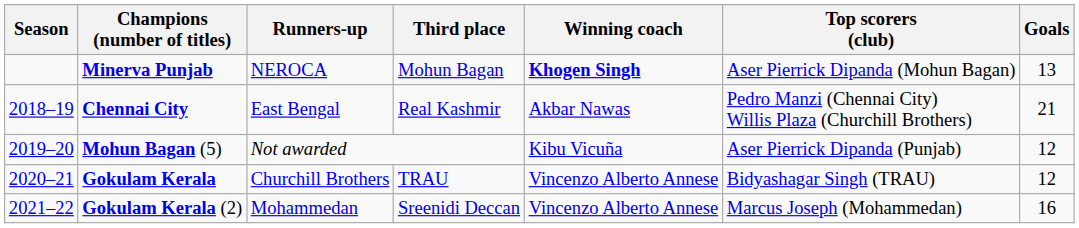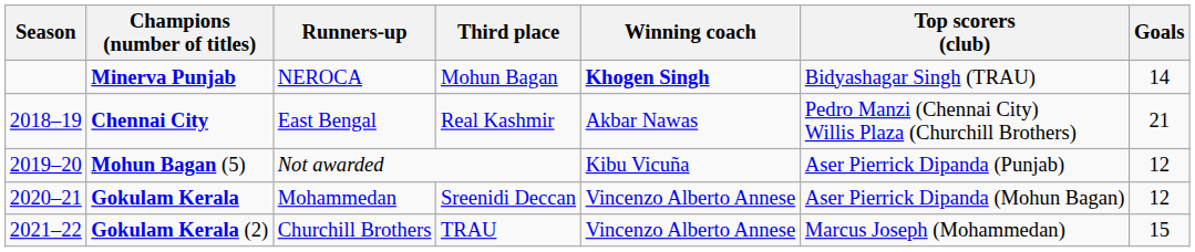 <table class="wikitable">
 <tr>
 <th>Season</th>
 <th>Champions<br>(number of titles)</th>
 <th>Runners-up</th>
 <th>Third place</th>
 <th>Winning coach</th>
 <th>Top scorers<br>(club)</th>
 <th>Goals</th>
 </tr>
 <tr>
 <td align=center></td>
 <td><strong><a href='#'>Minerva Punjab</a></strong></td>
 <td><a href='#'>NEROCA</a></td>
 <td><a href='#'>Mohun Bagan</a></td>
 <td><strong> <a href='#'>Khogen Singh</a></strong></td>
-<td> <a href='#'>Aser Pierrick Dipanda</a> (Mohun Bagan)</td>
-<td align=center>13</td>
+<td> <a href='#'>Bidyashagar Singh</a> (TRAU)</td>
+<td align=center>14</td>
 </tr>
 <tr>
 <td align=center><a href='#'>2018–19</a></td>
 <td><strong><a href='#'>Chennai City</a></strong></td>
 <td><a href='#'>East Bengal</a></td>
 <td><a href='#'>Real Kashmir</a></td>
 <td> <a href='#'>Akbar Nawas</a></td>
 <td> <a href='#'>Pedro Manzi</a> (Chennai City)<br> <a href='#'>Willis Plaza</a> (Churchill Brothers)</td>
 <td align=center>21</td>
 </tr>
 <tr>
 <td align=center><a href='#'>2019–20</a></td>
 <td><strong><a href='#'>Mohun Bagan</a></strong> (5)</td>
 <td colspan= 2><em>Not awarded</em></td>
 <td> <a href='#'>Kibu Vicuña</a></td>
 <td> <a href='#'>Aser Pierrick Dipanda</a> (Punjab)</td>
 <td align=center>12</td>
 </tr>
 <tr>
 <td align=center><a href='#'>2020–21</a></td>
 <td><strong><a href='#'>Gokulam Kerala</a></strong></td>
-<td><a href='#'>Churchill Brothers</a></td>
-<td><a href='#'>TRAU</a></td>
+<td><a href='#'>Mohammedan</a></td>
+<td><a href='#'>Sreenidi Deccan</a></td>
 <td> <a href='#'>Vincenzo Alberto Annese</a></td>
-<td> <a href='#'>Bidyashagar Singh</a> (TRAU)</td>
+<td> <a href='#'>Aser Pierrick Dipanda</a> (Mohun Bagan)</td>
 <td align=center>12</td>
 </tr>
 <tr>
 <td align=center><a href='#'>2021–22</a></td>
 <td><strong><a href='#'>Gokulam Kerala</a></strong> (2)</td>
-<td><a href='#'>Mohammedan</a></td>
-<td><a href='#'>Sreenidi Deccan</a></td>
+<td><a href='#'>Churchill Brothers</a></td>
+<td><a href='#'>TRAU</a></td>
 <td> <a href='#'>Vincenzo Alberto Annese</a></td>
 <td> <a href='#'>Marcus Joseph</a> (Mohammedan)</td>
-<td align=center>16</td>
+<td align=center>15</td>
 </tr>
 </table>
